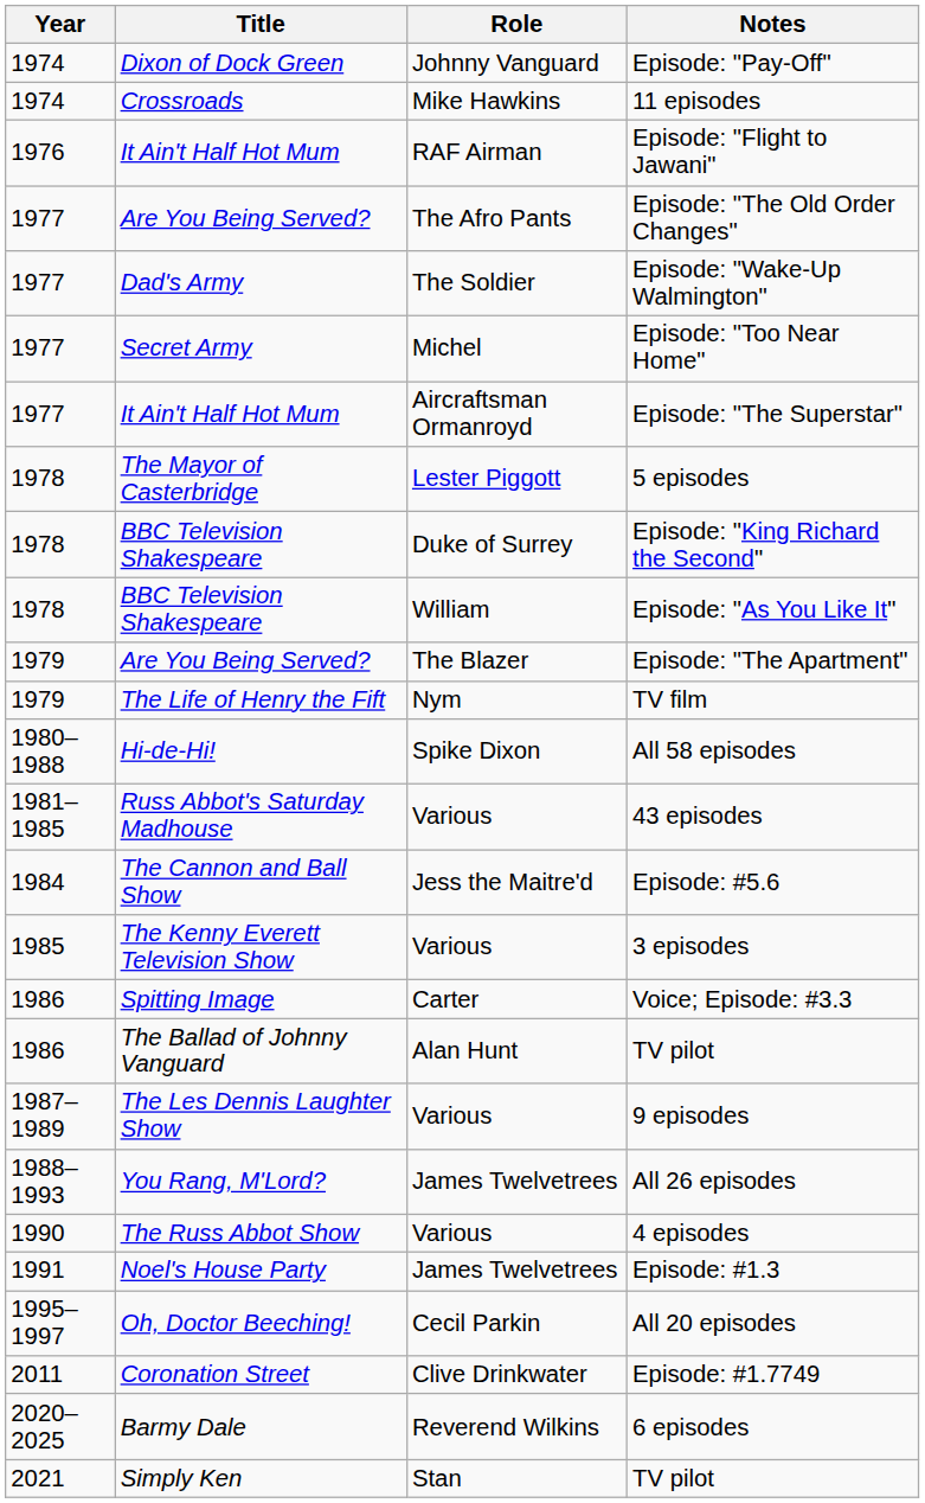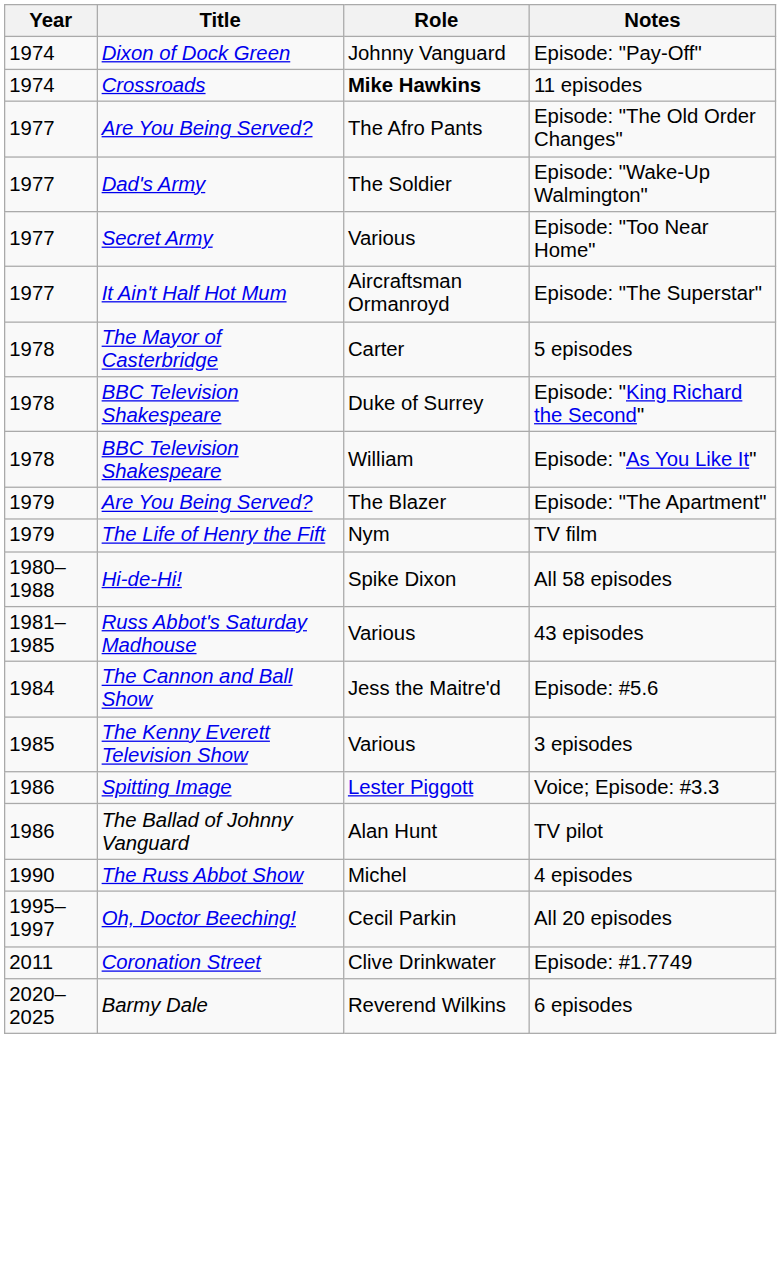 <table class="wikitable">
 <tr>
 <th>Year</th>
 <th>Title</th>
 <th>Role</th>
 <th>Notes</th>
 </tr>
 <tr>
 <td>1974</td>
 <td><em><a href='#'>Dixon of Dock Green</a></em></td>
 <td>Johnny Vanguard</td>
 <td>Episode: "Pay-Off"</td>
 </tr>
 <tr>
 <td>1974</td>
 <td><em><a href='#'>Crossroads</a></em></td>
-<td>Mike Hawkins</td>
+<td><strong>Mike Hawkins</strong></td>
 <td>11 episodes</td>
-</tr>
-<tr>
-<td>1976</td>
-<td><em><a href='#'>It Ain't Half Hot Mum</a></em></td>
-<td>RAF Airman</td>
-<td>Episode: "Flight to Jawani"</td>
 </tr>
 <tr>
 <td>1977</td>
 <td><em><a href='#'>Are You Being Served?</a></em></td>
 <td>The Afro Pants</td>
 <td>Episode: "The Old Order Changes"</td>
 </tr>
 <tr>
 <td>1977</td>
 <td><em><a href='#'>Dad's Army</a></em></td>
 <td>The Soldier</td>
 <td>Episode: "Wake-Up Walmington"</td>
 </tr>
 <tr>
 <td>1977</td>
 <td><em><a href='#'>Secret Army</a></em></td>
-<td>Michel</td>
+<td>Various</td>
 <td>Episode: "Too Near Home"</td>
 </tr>
 <tr>
 <td>1977</td>
 <td><em><a href='#'>It Ain't Half Hot Mum</a></em></td>
 <td>Aircraftsman Ormanroyd</td>
 <td>Episode: "The Superstar"</td>
 </tr>
 <tr>
 <td>1978</td>
 <td><em><a href='#'>The Mayor of Casterbridge</a></em></td>
-<td><a href='#'>Lester Piggott</a></td>
+<td>Carter</td>
 <td>5 episodes</td>
 </tr>
 <tr>
 <td>1978</td>
 <td><em><a href='#'>BBC Television Shakespeare</a></em></td>
 <td>Duke of Surrey</td>
 <td>Episode: "<a href='#'>King Richard the Second</a>"</td>
 </tr>
 <tr>
 <td>1978</td>
 <td><em><a href='#'>BBC Television Shakespeare</a></em></td>
 <td>William</td>
 <td>Episode: "<a href='#'>As You Like It</a>"</td>
 </tr>
 <tr>
 <td>1979</td>
 <td><em><a href='#'>Are You Being Served?</a></em></td>
 <td>The Blazer</td>
 <td>Episode: "The Apartment"</td>
 </tr>
 <tr>
 <td>1979</td>
 <td><em><a href='#'>The Life of Henry the Fift</a></em></td>
 <td>Nym</td>
 <td>TV film</td>
 </tr>
 <tr>
 <td>1980–1988</td>
 <td><em><a href='#'>Hi-de-Hi!</a></em></td>
 <td>Spike Dixon</td>
 <td>All 58 episodes</td>
 </tr>
 <tr>
 <td>1981–1985</td>
 <td><em><a href='#'>Russ Abbot's Saturday Madhouse</a></em></td>
 <td>Various</td>
 <td>43 episodes</td>
 </tr>
 <tr>
 <td>1984</td>
 <td><em><a href='#'>The Cannon and Ball Show</a></em></td>
 <td>Jess the Maitre'd</td>
 <td>Episode: #5.6</td>
 </tr>
 <tr>
 <td>1985</td>
 <td><em><a href='#'>The Kenny Everett Television Show</a></em></td>
 <td>Various</td>
 <td>3 episodes</td>
 </tr>
 <tr>
 <td>1986</td>
 <td><em><a href='#'>Spitting Image</a></em></td>
-<td>Carter</td>
+<td><a href='#'>Lester Piggott</a></td>
 <td>Voice; Episode: #3.3</td>
 </tr>
 <tr>
 <td>1986</td>
 <td><em>The Ballad of Johnny Vanguard</em></td>
 <td>Alan Hunt</td>
 <td>TV pilot</td>
 </tr>
 <tr>
-<td>1987–1989</td>
-<td><em><a href='#'>The Les Dennis Laughter Show</a></em></td>
-<td>Various</td>
-<td>9 episodes</td>
-</tr>
-<tr>
-<td>1988–1993</td>
-<td><em><a href='#'>You Rang, M'Lord?</a></em></td>
-<td>James Twelvetrees</td>
-<td>All 26 episodes</td>
-</tr>
-<tr>
 <td>1990</td>
 <td><em><a href='#'>The Russ Abbot Show</a></em></td>
-<td>Various</td>
+<td>Michel</td>
 <td>4 episodes</td>
-</tr>
-<tr>
-<td>1991</td>
-<td><em><a href='#'>Noel's House Party</a></em></td>
-<td>James Twelvetrees</td>
-<td>Episode: #1.3</td>
 </tr>
 <tr>
 <td>1995–1997</td>
 <td><em><a href='#'>Oh, Doctor Beeching!</a></em></td>
 <td>Cecil Parkin</td>
 <td>All 20 episodes</td>
 </tr>
 <tr>
 <td>2011</td>
 <td><em><a href='#'>Coronation Street</a></em></td>
 <td>Clive Drinkwater</td>
 <td>Episode: #1.7749</td>
 </tr>
 <tr>
 <td>2020–2025</td>
 <td><em>Barmy Dale</em></td>
 <td>Reverend Wilkins</td>
 <td>6 episodes</td>
 </tr>
-<tr>
-<td>2021</td>
-<td><em>Simply Ken</em></td>
-<td>Stan</td>
-<td>TV pilot</td>
-</tr>
 </table>
